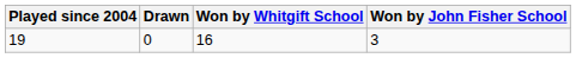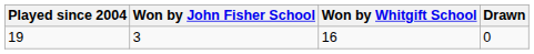 <table class="wikitable">
 <tr>
 <th>Played since 2004</th>
+<th>Won by <a href='#'>John Fisher School</a></th>
+<th>Won by <a href='#'>Whitgift School</a></th>
 <th>Drawn</th>
-<th>Won by <a href='#'>Whitgift School</a></th>
-<th>Won by <a href='#'>John Fisher School</a></th>
 </tr>
 <tr>
 <td>19</td>
+<td>3</td>
+<td>16</td>
 <td>0</td>
-<td>16</td>
-<td>3</td>
 </tr>
 </table>
